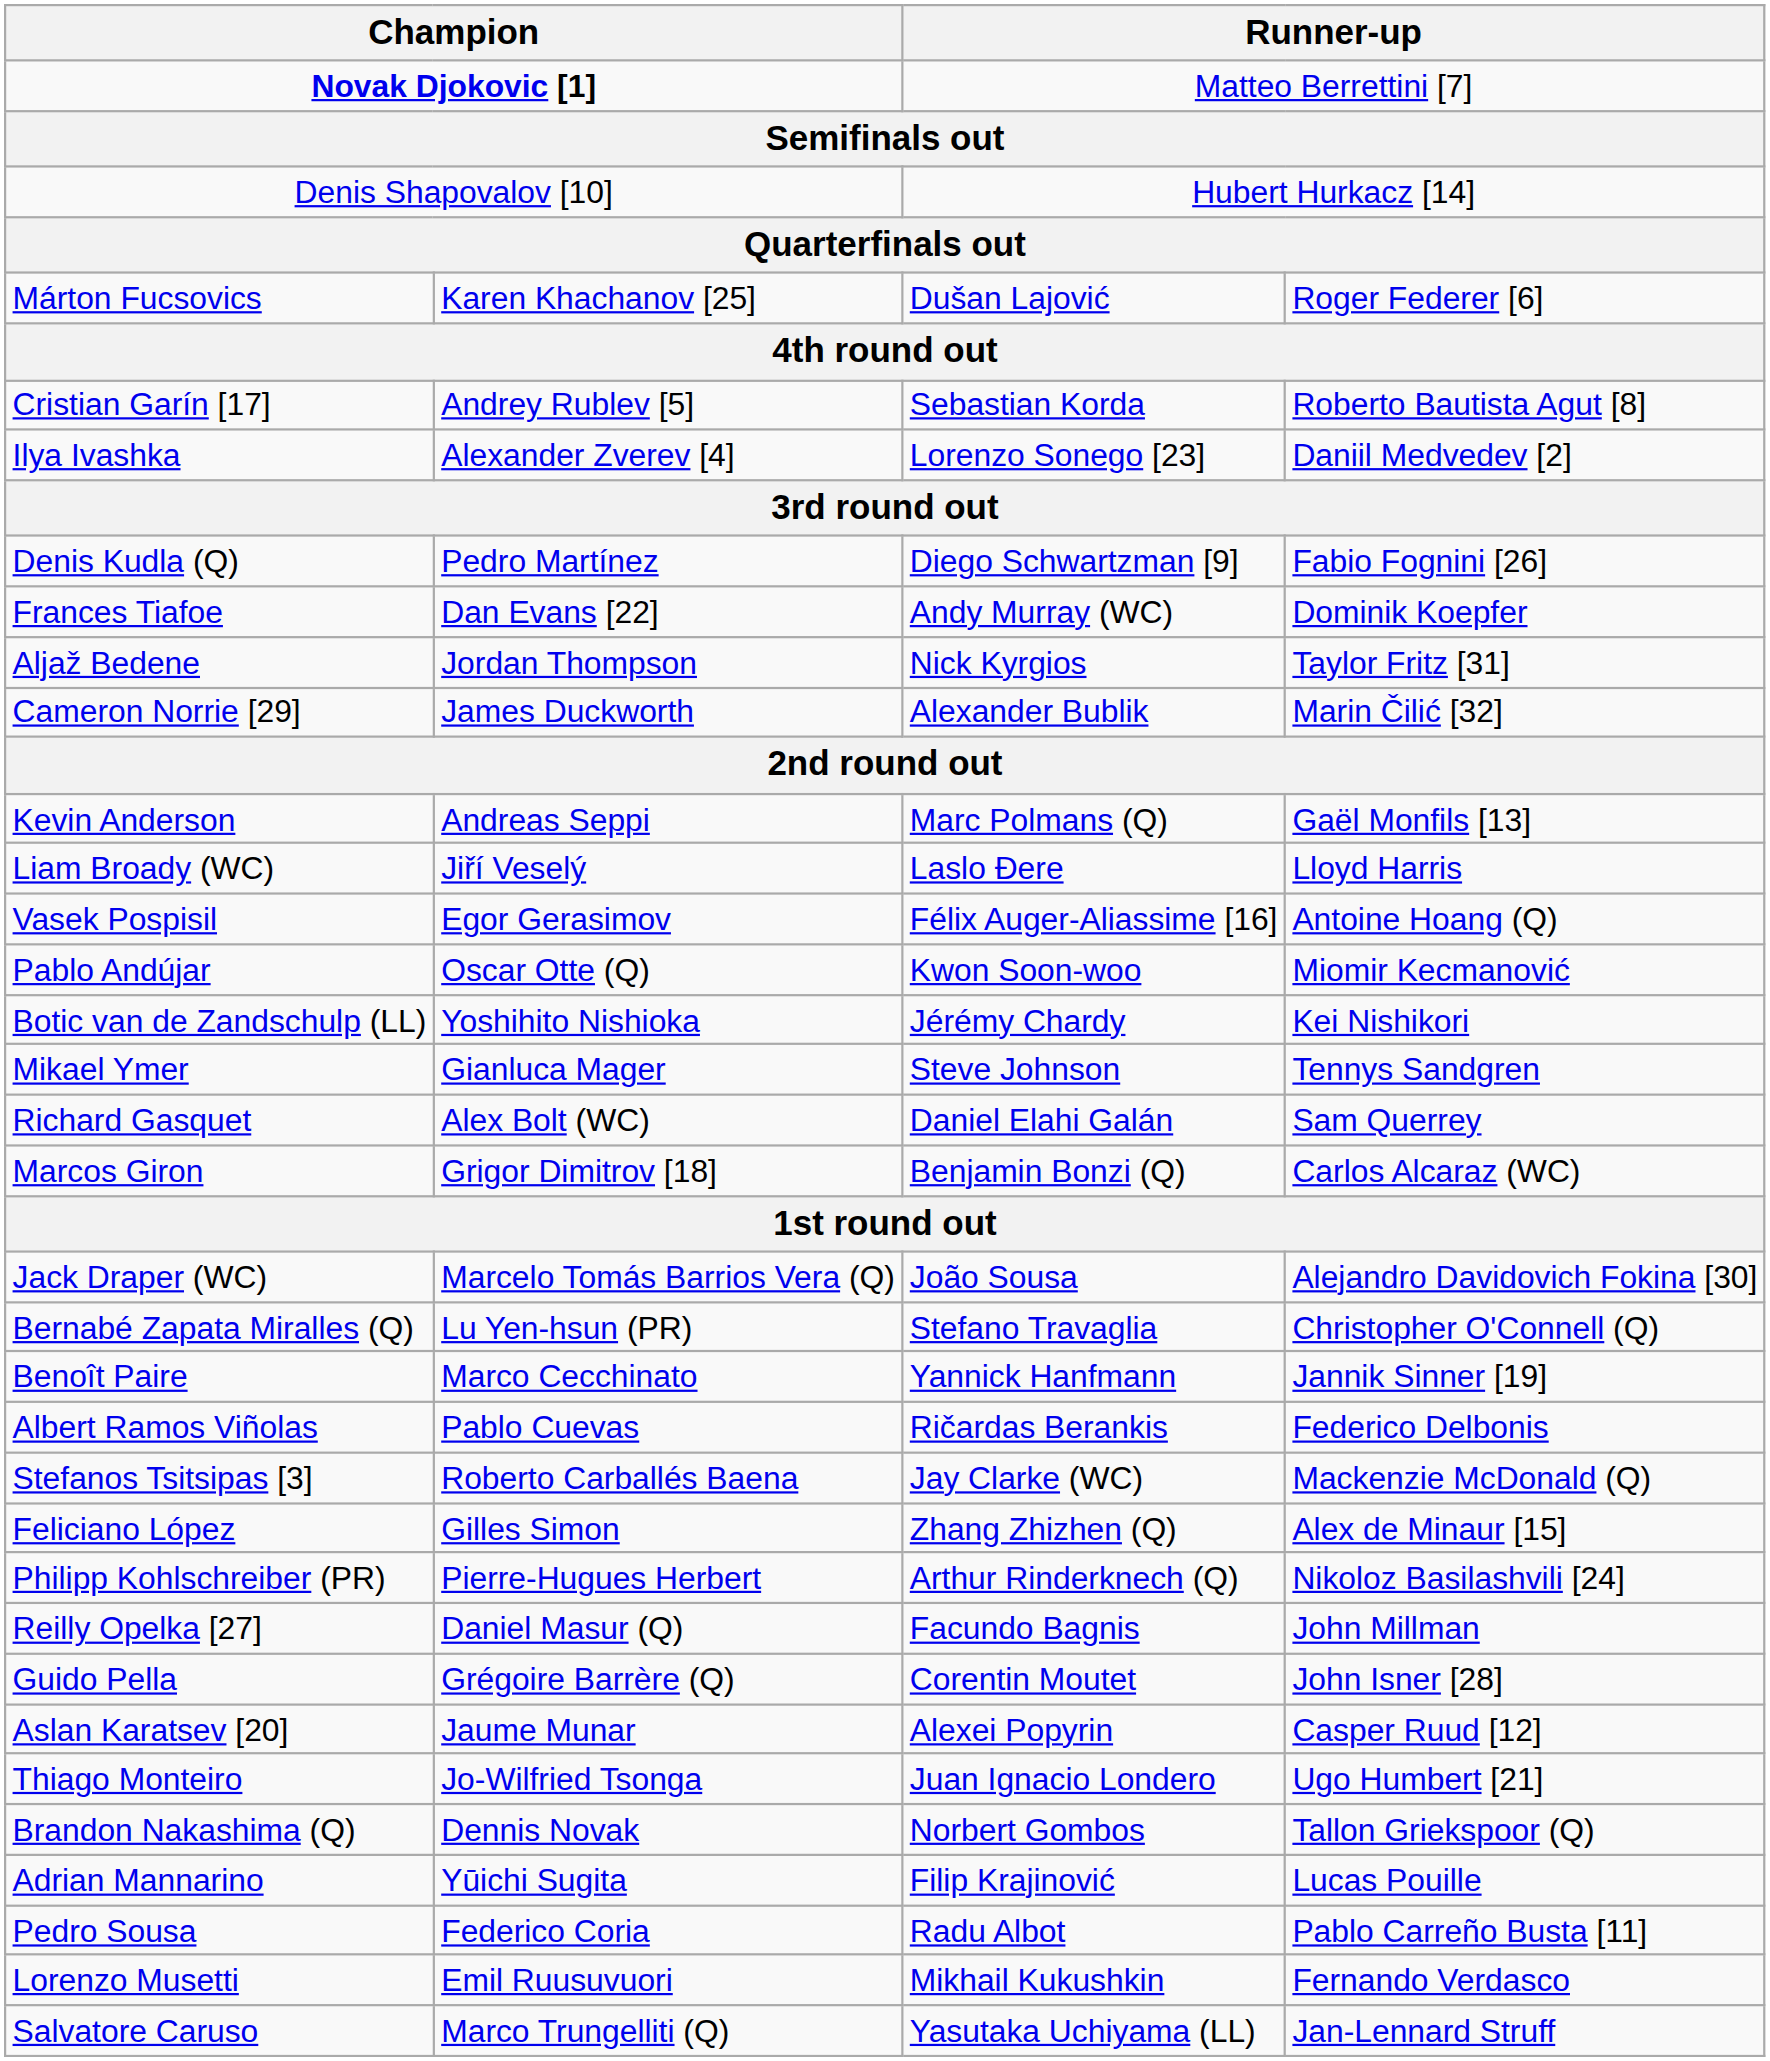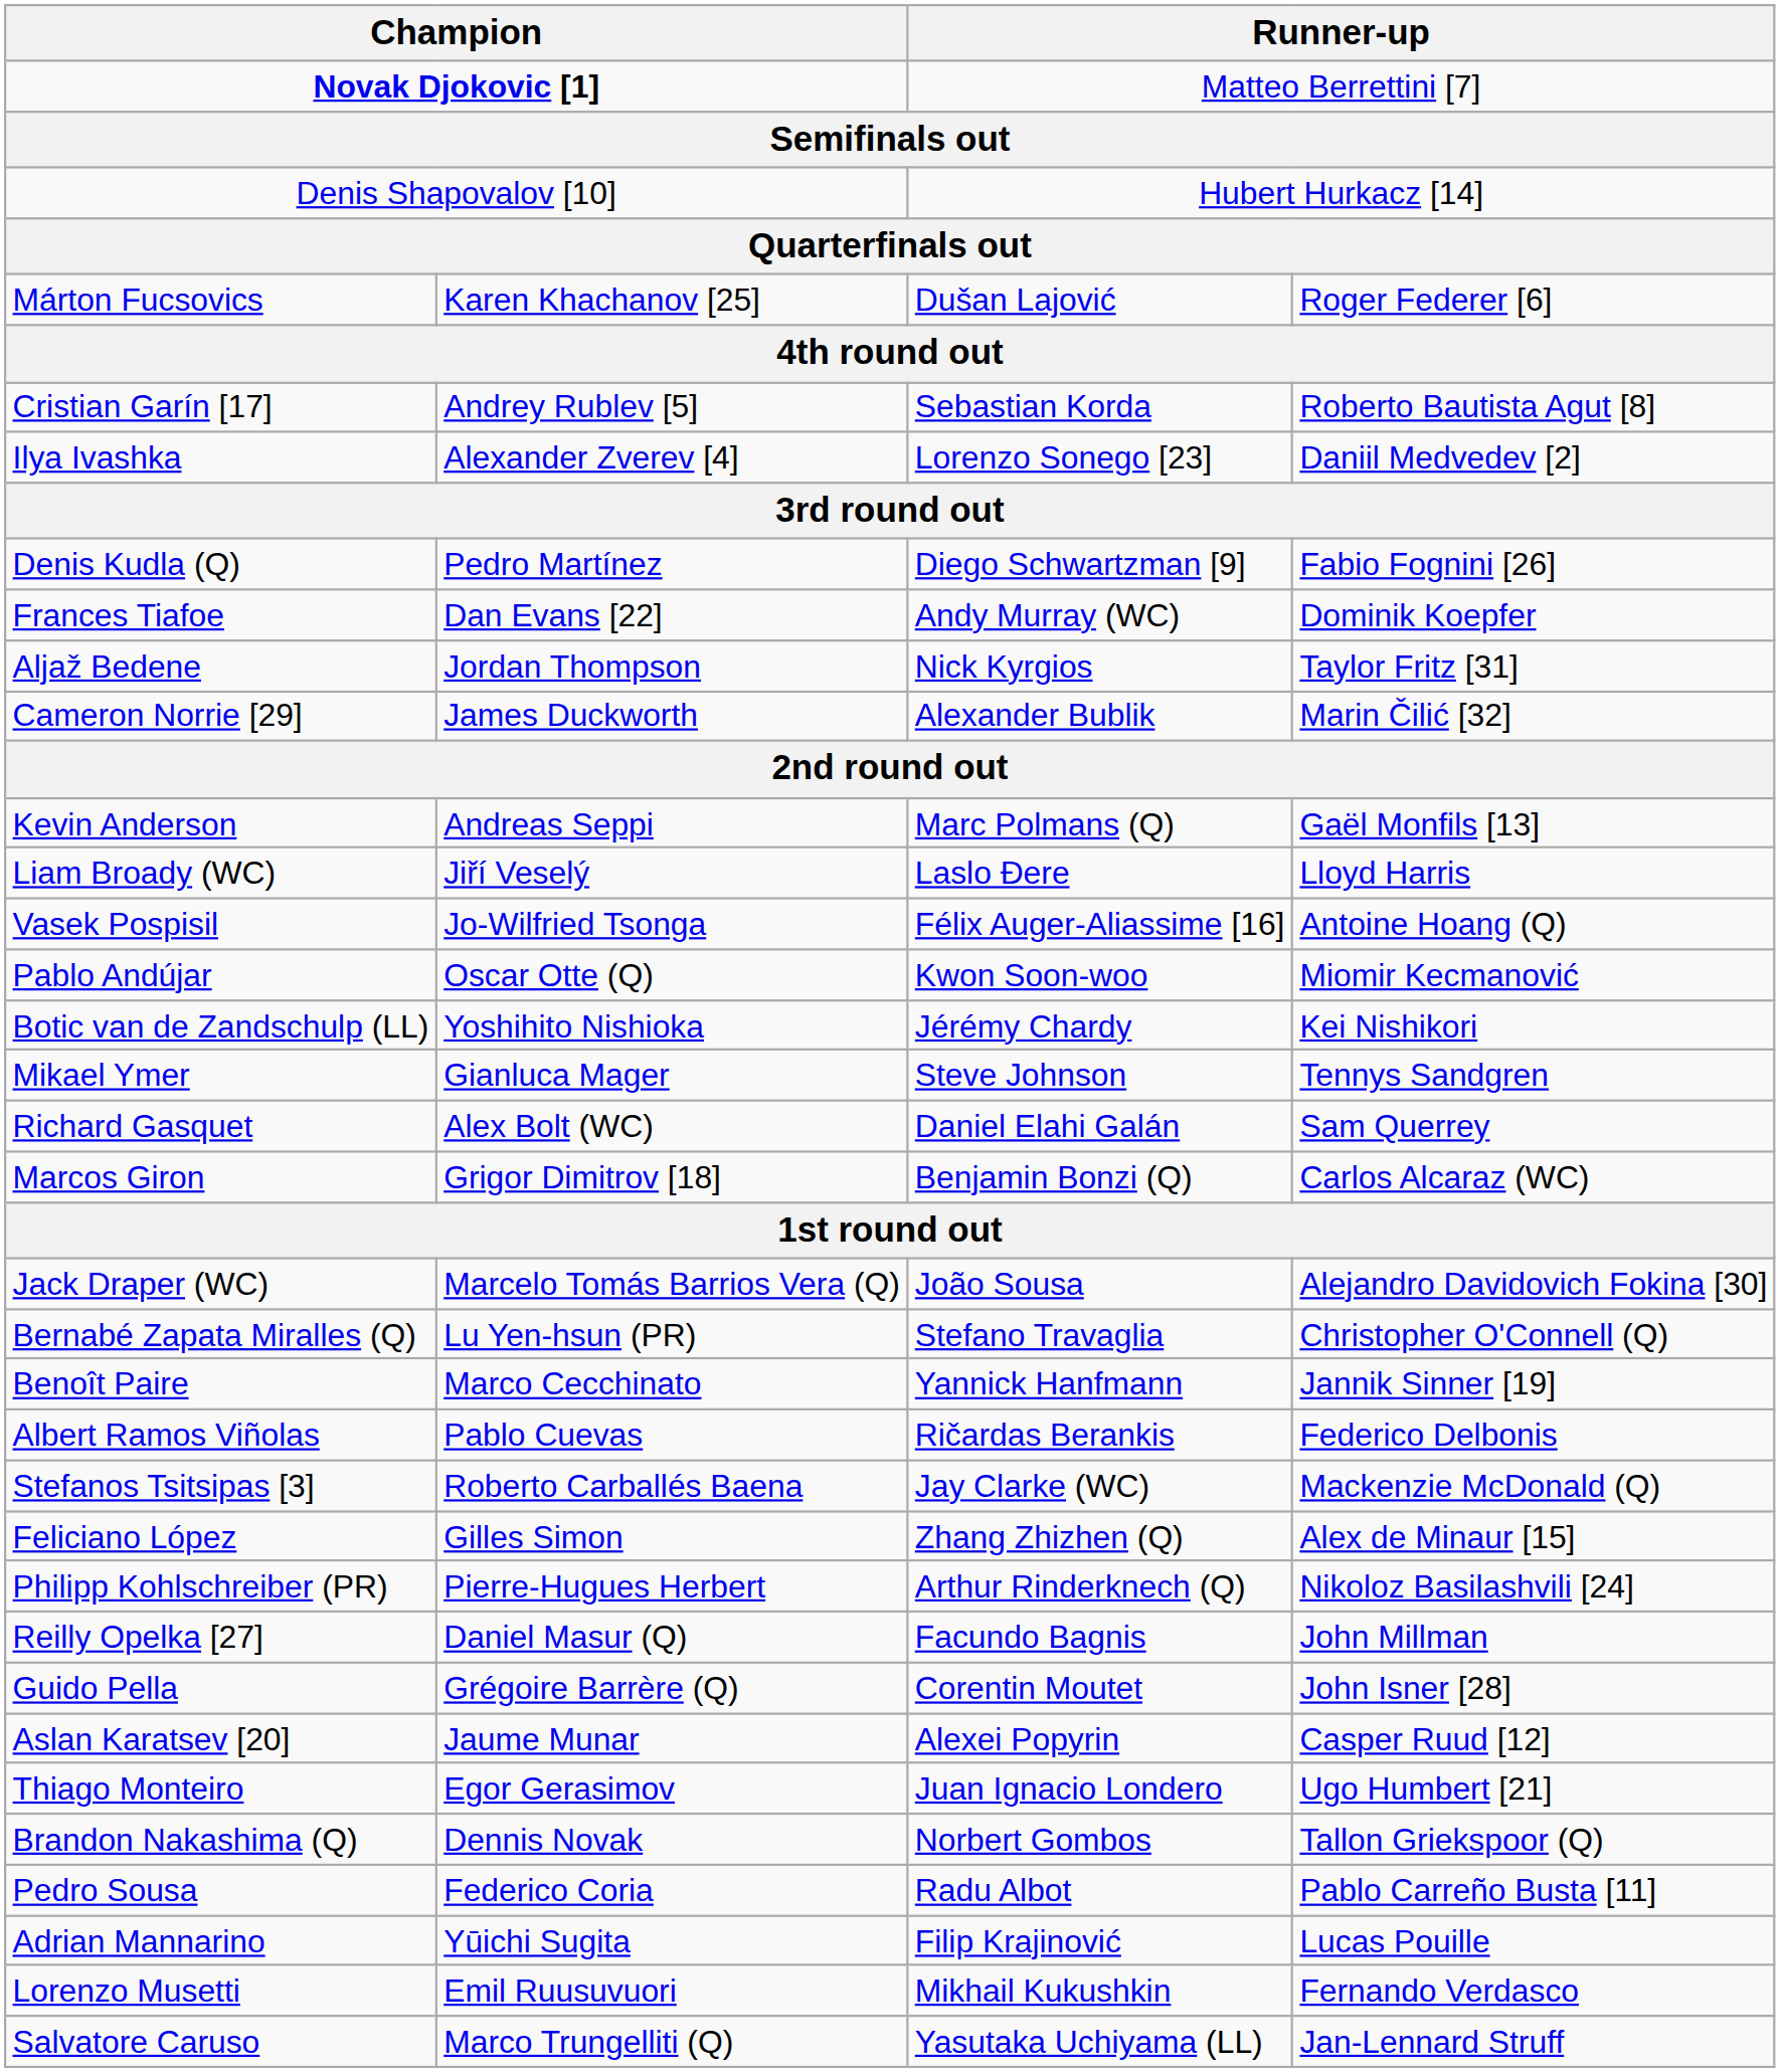 <table class="wikitable collapsible collapsed" style="font-size:90%">
 <tr style="font-size:110%">
 <th colspan="2"><strong>Champion</strong></th>
 <th colspan="2">Runner-up</th>
 </tr>
 <tr style="text-align:center;">
 <td colspan="2"> <strong><a href='#'>Novak Djokovic</a> [1]</strong></td>
 <td colspan="2"> <a href='#'>Matteo Berrettini</a> [7]</td>
 </tr>
 <tr style="font-size:110%">
 <th colspan="4">Semifinals out</th>
 </tr>
 <tr style="text-align:center;">
 <td colspan="2"> <a href='#'>Denis Shapovalov</a> [10]</td>
 <td colspan="2"> <a href='#'>Hubert Hurkacz</a> [14]</td>
 </tr>
 <tr style="font-size:110%">
 <th colspan="4">Quarterfinals out</th>
 </tr>
 <tr>
 <td> <a href='#'>Márton Fucsovics</a></td>
 <td> <a href='#'>Karen Khachanov</a> [25]</td>
 <td> <a href='#'>Dušan Lajović</a></td>
 <td> <a href='#'>Roger Federer</a> [6]</td>
 </tr>
 <tr style="font-size:110%">
 <th colspan="4">4th round out</th>
 </tr>
 <tr>
 <td> <a href='#'>Cristian Garín</a> [17]</td>
 <td> <a href='#'>Andrey Rublev</a> [5]</td>
 <td> <a href='#'>Sebastian Korda</a></td>
 <td> <a href='#'>Roberto Bautista Agut</a> [8]</td>
 </tr>
 <tr>
 <td> <a href='#'>Ilya Ivashka</a></td>
 <td> <a href='#'>Alexander Zverev</a> [4]</td>
 <td> <a href='#'>Lorenzo Sonego</a> [23]</td>
 <td> <a href='#'>Daniil Medvedev</a> [2]</td>
 </tr>
 <tr style="font-size:110%">
 <th colspan="4">3rd round out</th>
 </tr>
 <tr>
 <td> <a href='#'>Denis Kudla</a> (Q)</td>
 <td> <a href='#'>Pedro Martínez</a></td>
 <td> <a href='#'>Diego Schwartzman</a> [9]</td>
 <td> <a href='#'>Fabio Fognini</a> [26]</td>
 </tr>
 <tr>
 <td> <a href='#'>Frances Tiafoe</a></td>
 <td> <a href='#'>Dan Evans</a> [22]</td>
 <td> <a href='#'>Andy Murray</a> (WC)</td>
 <td> <a href='#'>Dominik Koepfer</a></td>
 </tr>
 <tr>
 <td> <a href='#'>Aljaž Bedene</a></td>
 <td> <a href='#'>Jordan Thompson</a></td>
 <td> <a href='#'>Nick Kyrgios</a></td>
 <td> <a href='#'>Taylor Fritz</a> [31]</td>
 </tr>
 <tr>
 <td> <a href='#'>Cameron Norrie</a> [29]</td>
 <td> <a href='#'>James Duckworth</a></td>
 <td> <a href='#'>Alexander Bublik</a></td>
 <td> <a href='#'>Marin Čilić</a> [32]</td>
 </tr>
 <tr style="font-size:110%">
 <th colspan="4">2nd round out</th>
 </tr>
 <tr>
 <td> <a href='#'>Kevin Anderson</a></td>
 <td> <a href='#'>Andreas Seppi</a></td>
 <td> <a href='#'>Marc Polmans</a> (Q)</td>
 <td> <a href='#'>Gaël Monfils</a> [13]</td>
 </tr>
 <tr>
 <td> <a href='#'>Liam Broady</a> (WC)</td>
 <td> <a href='#'>Jiří Veselý</a></td>
 <td> <a href='#'>Laslo Đere</a></td>
 <td> <a href='#'>Lloyd Harris</a></td>
 </tr>
 <tr>
 <td> <a href='#'>Vasek Pospisil</a></td>
-<td> <a href='#'>Egor Gerasimov</a></td>
+<td> <a href='#'>Jo-Wilfried Tsonga</a></td>
 <td> <a href='#'>Félix Auger-Aliassime</a> [16]</td>
 <td> <a href='#'>Antoine Hoang</a> (Q)</td>
 </tr>
 <tr>
 <td> <a href='#'>Pablo Andújar</a></td>
 <td> <a href='#'>Oscar Otte</a> (Q)</td>
 <td> <a href='#'>Kwon Soon-woo</a></td>
 <td> <a href='#'>Miomir Kecmanović</a></td>
 </tr>
 <tr>
 <td> <a href='#'>Botic van de Zandschulp</a> (LL)</td>
 <td> <a href='#'>Yoshihito Nishioka</a></td>
 <td> <a href='#'>Jérémy Chardy</a></td>
 <td> <a href='#'>Kei Nishikori</a></td>
 </tr>
 <tr>
 <td> <a href='#'>Mikael Ymer</a></td>
 <td> <a href='#'>Gianluca Mager</a></td>
 <td> <a href='#'>Steve Johnson</a></td>
 <td> <a href='#'>Tennys Sandgren</a></td>
 </tr>
 <tr>
 <td> <a href='#'>Richard Gasquet</a></td>
 <td> <a href='#'>Alex Bolt</a> (WC)</td>
 <td> <a href='#'>Daniel Elahi Galán</a></td>
 <td> <a href='#'>Sam Querrey</a></td>
 </tr>
 <tr>
 <td> <a href='#'>Marcos Giron</a></td>
 <td> <a href='#'>Grigor Dimitrov</a> [18]</td>
 <td> <a href='#'>Benjamin Bonzi</a> (Q)</td>
 <td> <a href='#'>Carlos Alcaraz</a> (WC)</td>
 </tr>
 <tr style="font-size:110%">
 <th colspan="4">1st round out</th>
 </tr>
 <tr>
 <td> <a href='#'>Jack Draper</a> (WC)</td>
 <td> <a href='#'>Marcelo Tomás Barrios Vera</a> (Q)</td>
 <td> <a href='#'>João Sousa</a></td>
 <td> <a href='#'>Alejandro Davidovich Fokina</a> [30]</td>
 </tr>
 <tr>
 <td> <a href='#'>Bernabé Zapata Miralles</a> (Q)</td>
 <td> <a href='#'>Lu Yen-hsun</a> (PR)</td>
 <td> <a href='#'>Stefano Travaglia</a></td>
 <td> <a href='#'>Christopher O'Connell</a> (Q)</td>
 </tr>
 <tr>
 <td> <a href='#'>Benoît Paire</a></td>
 <td> <a href='#'>Marco Cecchinato</a></td>
 <td> <a href='#'>Yannick Hanfmann</a></td>
 <td> <a href='#'>Jannik Sinner</a> [19]</td>
 </tr>
 <tr>
 <td> <a href='#'>Albert Ramos Viñolas</a></td>
 <td> <a href='#'>Pablo Cuevas</a></td>
 <td> <a href='#'>Ričardas Berankis</a></td>
 <td> <a href='#'>Federico Delbonis</a></td>
 </tr>
 <tr>
 <td> <a href='#'>Stefanos Tsitsipas</a> [3]</td>
 <td> <a href='#'>Roberto Carballés Baena</a></td>
 <td> <a href='#'>Jay Clarke</a> (WC)</td>
 <td> <a href='#'>Mackenzie McDonald</a> (Q)</td>
 </tr>
 <tr>
 <td> <a href='#'>Feliciano López</a></td>
 <td> <a href='#'>Gilles Simon</a></td>
 <td> <a href='#'>Zhang Zhizhen</a> (Q)</td>
 <td> <a href='#'>Alex de Minaur</a> [15]</td>
 </tr>
 <tr>
 <td> <a href='#'>Philipp Kohlschreiber</a> (PR)</td>
 <td> <a href='#'>Pierre-Hugues Herbert</a></td>
 <td> <a href='#'>Arthur Rinderknech</a> (Q)</td>
 <td> <a href='#'>Nikoloz Basilashvili</a> [24]</td>
 </tr>
 <tr>
 <td> <a href='#'>Reilly Opelka</a> [27]</td>
 <td> <a href='#'>Daniel Masur</a> (Q)</td>
 <td> <a href='#'>Facundo Bagnis</a></td>
 <td> <a href='#'>John Millman</a></td>
 </tr>
 <tr>
 <td> <a href='#'>Guido Pella</a></td>
 <td> <a href='#'>Grégoire Barrère</a> (Q)</td>
 <td> <a href='#'>Corentin Moutet</a></td>
 <td> <a href='#'>John Isner</a> [28]</td>
 </tr>
 <tr>
 <td> <a href='#'>Aslan Karatsev</a> [20]</td>
 <td> <a href='#'>Jaume Munar</a></td>
 <td> <a href='#'>Alexei Popyrin</a></td>
 <td> <a href='#'>Casper Ruud</a> [12]</td>
 </tr>
 <tr>
 <td> <a href='#'>Thiago Monteiro</a></td>
-<td> <a href='#'>Jo-Wilfried Tsonga</a></td>
+<td> <a href='#'>Egor Gerasimov</a></td>
 <td> <a href='#'>Juan Ignacio Londero</a></td>
 <td> <a href='#'>Ugo Humbert</a> [21]</td>
 </tr>
 <tr>
 <td> <a href='#'>Brandon Nakashima</a> (Q)</td>
 <td> <a href='#'>Dennis Novak</a></td>
 <td> <a href='#'>Norbert Gombos</a></td>
 <td> <a href='#'>Tallon Griekspoor</a> (Q)</td>
 </tr>
 <tr>
+<td> <a href='#'>Pedro Sousa</a></td>
+<td> <a href='#'>Federico Coria</a></td>
+<td> <a href='#'>Radu Albot</a></td>
+<td> <a href='#'>Pablo Carreño Busta</a> [11]</td>
+</tr>
+<tr>
 <td> <a href='#'>Adrian Mannarino</a></td>
 <td> <a href='#'>Yūichi Sugita</a></td>
 <td> <a href='#'>Filip Krajinović</a></td>
 <td> <a href='#'>Lucas Pouille</a></td>
-</tr>
-<tr>
-<td> <a href='#'>Pedro Sousa</a></td>
-<td> <a href='#'>Federico Coria</a></td>
-<td> <a href='#'>Radu Albot</a></td>
-<td> <a href='#'>Pablo Carreño Busta</a> [11]</td>
 </tr>
 <tr>
 <td> <a href='#'>Lorenzo Musetti</a></td>
 <td> <a href='#'>Emil Ruusuvuori</a></td>
 <td> <a href='#'>Mikhail Kukushkin</a></td>
 <td> <a href='#'>Fernando Verdasco</a></td>
 </tr>
 <tr>
 <td> <a href='#'>Salvatore Caruso</a></td>
 <td> <a href='#'>Marco Trungelliti</a> (Q)</td>
 <td> <a href='#'>Yasutaka Uchiyama</a> (LL)</td>
 <td> <a href='#'>Jan-Lennard Struff</a></td>
 </tr>
 </table>
